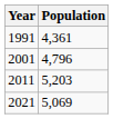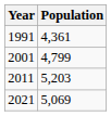 <table class=wikitable>
 <tr>
 <th>Year</th>
 <th>Population</th>
 </tr>
 <tr>
 <td>1991</td>
 <td>4,361</td>
 </tr>
 <tr>
 <td>2001</td>
-<td>4,796</td>
+<td>4,799</td>
 </tr>
 <tr>
 <td>2011</td>
 <td>5,203</td>
 </tr>
 <tr>
 <td>2021</td>
 <td>5,069</td>
 </tr>
 </table>
